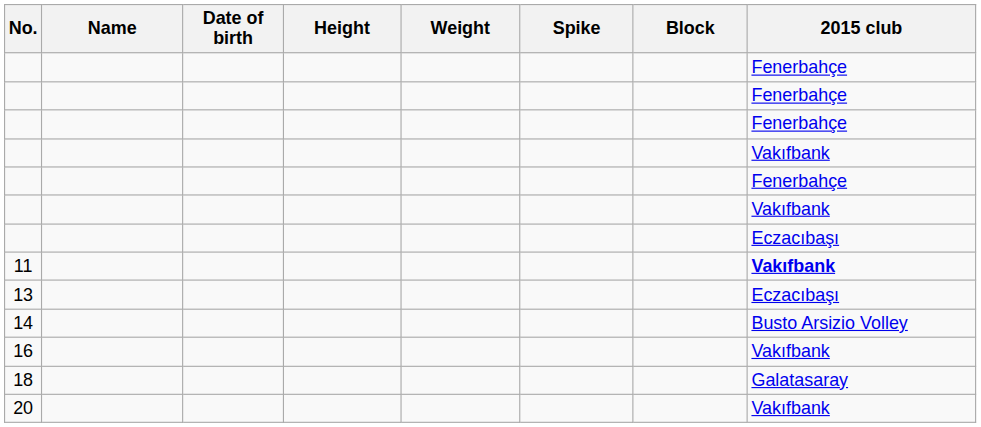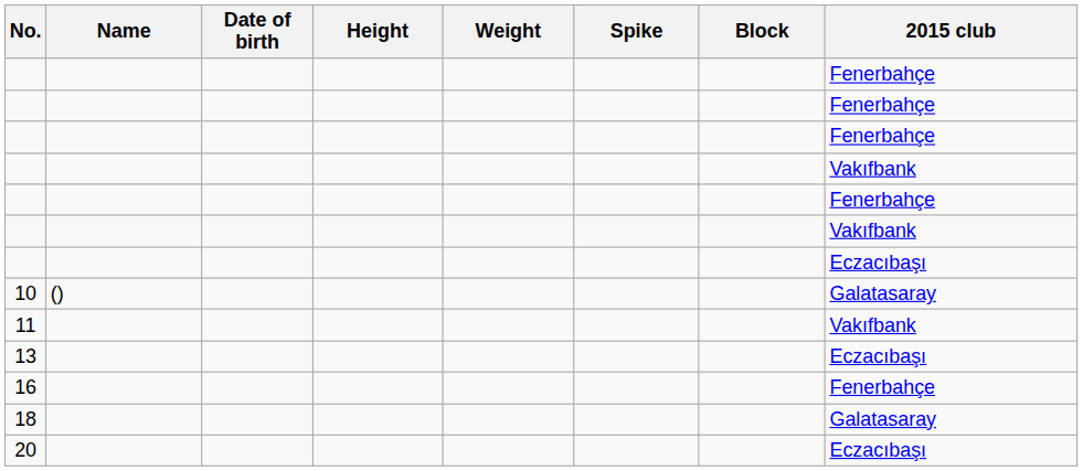 <table class="wikitable sortable" style="font-size:100%; text-align:center;">
 <tr>
 <th>No.</th>
 <th style="width:12em">Name</th>
 <th style="width:8em">Date of birth</th>
 <th style="width:9em">Height</th>
 <th style="width:9em">Weight</th>
 <th style="width:9em">Spike</th>
 <th style="width:9em">Block</th>
 <th style="width:19em">2015 club</th>
 </tr>
 <tr>
 <td></td>
 <td align=left></td>
 <td align=right></td>
 <td></td>
 <td></td>
 <td></td>
 <td></td>
 <td align=left> <a href='#'>Fenerbahçe</a></td>
 </tr>
 <tr>
 <td></td>
 <td align=left></td>
 <td align=right></td>
 <td></td>
 <td></td>
 <td></td>
 <td></td>
 <td align=left> <a href='#'>Fenerbahçe</a></td>
 </tr>
 <tr>
 <td></td>
 <td align=left></td>
 <td align=right></td>
 <td></td>
 <td></td>
 <td></td>
 <td></td>
 <td align=left> <a href='#'>Fenerbahçe</a></td>
 </tr>
 <tr>
 <td></td>
 <td align=left></td>
 <td align=right></td>
 <td></td>
 <td></td>
 <td></td>
 <td></td>
 <td align=left> <a href='#'>Vakıfbank</a></td>
 </tr>
 <tr>
 <td></td>
 <td align=left></td>
 <td align=right></td>
 <td></td>
 <td></td>
 <td></td>
 <td></td>
 <td align=left> <a href='#'>Fenerbahçe</a></td>
 </tr>
 <tr>
 <td></td>
 <td align=left></td>
 <td align=right></td>
 <td></td>
 <td></td>
 <td></td>
 <td></td>
 <td align=left> <a href='#'>Vakıfbank</a></td>
 </tr>
 <tr>
 <td></td>
 <td align=left></td>
 <td align=right></td>
 <td></td>
 <td></td>
 <td></td>
 <td></td>
 <td align=left> <a href='#'>Eczacıbaşı</a></td>
 </tr>
 <tr>
+<td>10</td>
+<td align=left> ()</td>
+<td align=right></td>
+<td></td>
+<td></td>
+<td></td>
+<td></td>
+<td align=left> <a href='#'>Galatasaray</a></td>
+</tr>
+<tr>
 <td>11</td>
 <td align=left></td>
 <td align=right></td>
 <td></td>
 <td></td>
 <td></td>
 <td></td>
-<td align=left><strong> <a href='#'>Vakıfbank</a></strong></td>
+<td align=left> <a href='#'>Vakıfbank</a></td>
 </tr>
 <tr>
 <td>13</td>
 <td align=left></td>
 <td align=right></td>
 <td></td>
 <td></td>
 <td></td>
 <td></td>
 <td align=left> <a href='#'>Eczacıbaşı</a></td>
 </tr>
 <tr>
-<td>14</td>
-<td align=left></td>
-<td align=right></td>
-<td></td>
-<td></td>
-<td></td>
-<td></td>
-<td align=left> <a href='#'>Busto Arsizio Volley</a></td>
-</tr>
-<tr>
 <td>16</td>
 <td align=left></td>
 <td align=right></td>
 <td></td>
 <td></td>
 <td></td>
 <td></td>
-<td align=left> <a href='#'>Vakıfbank</a></td>
+<td align=left> <a href='#'>Fenerbahçe</a></td>
 </tr>
 <tr>
 <td>18</td>
 <td align=left></td>
 <td align=right></td>
 <td></td>
 <td></td>
 <td></td>
 <td></td>
 <td align=left> <a href='#'>Galatasaray</a></td>
 </tr>
 <tr>
 <td>20</td>
 <td align=left></td>
 <td align=right></td>
 <td></td>
 <td></td>
 <td></td>
 <td></td>
-<td align=left> <a href='#'>Vakıfbank</a></td>
+<td align=left> <a href='#'>Eczacıbaşı</a></td>
 </tr>
 </table>
